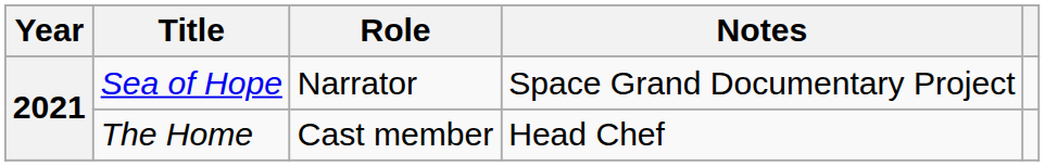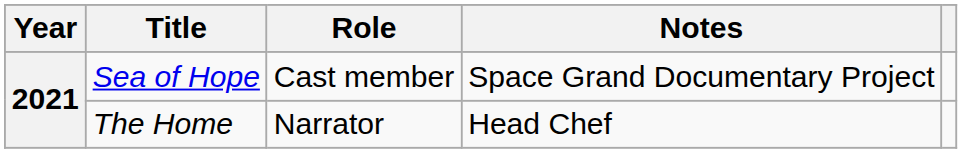 <table class="wikitable plainrowheaders">
 <tr>
 <th scope="col">Year</th>
 <th scope="col">Title</th>
 <th scope="col">Role</th>
 <th scope="col">Notes</th>
 <th scope="col"></th>
 </tr>
 <tr>
 <th scope="row" rowspan="2">2021</th>
 <td><em><a href='#'>Sea of Hope</a></em></td>
-<td>Narrator</td>
+<td>Cast member</td>
 <td>Space Grand Documentary Project</td>
 <td style="text-align:center"></td>
 </tr>
 <tr>
 <td><em>The Home</em></td>
-<td>Cast member</td>
+<td>Narrator</td>
 <td>Head Chef</td>
 <td style="text-align:center"></td>
 </tr>
 </table>
